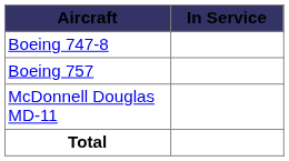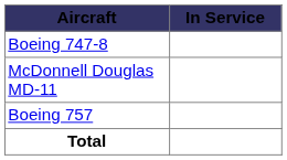 <table class="toccolours" border="1" cellpadding="3" style="border-collapse:collapse; margin:1em auto;">
 <tr bgcolor=#333366>
 <th><span>Aircraft</span></th>
 <th><span>In Service</span></th>
 </tr>
 <tr>
 <td width="150px"><a href='#'>Boeing 747-8</a></td>
 <td width="100px"></td>
 </tr>
 <tr>
-<td width="150px"><a href='#'>Boeing 757</a></td>
+<td width="150px"><a href='#'>McDonnell Douglas MD-11</a></td>
 <td width="100px"></td>
 </tr>
 <tr>
-<td width="150px"><a href='#'>McDonnell Douglas MD-11</a></td>
+<td width="150px"><a href='#'>Boeing 757</a></td>
 <td width="100px"></td>
 </tr>
 <tr>
 <th>Total</th>
 <th></th>
 </tr>
 </table>
